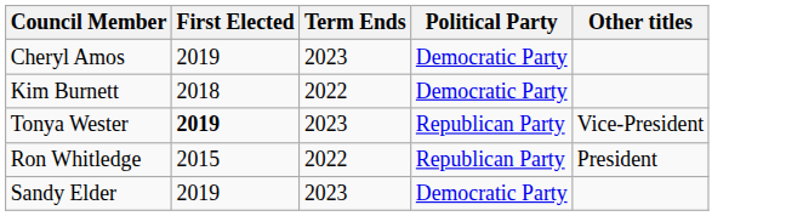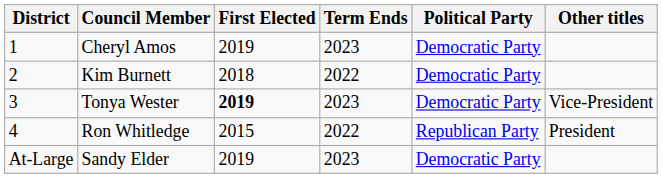 <table class="sortable wikitable">
 <tr>
+<th>District</th>
 <th>Council Member</th>
 <th>First Elected</th>
 <th>Term Ends</th>
 <th>Political Party</th>
 <th>Other titles</th>
 </tr>
 <tr>
+<td>1</td>
 <td>Cheryl Amos</td>
 <td>2019</td>
 <td>2023</td>
 <td><a href='#'>Democratic Party</a></td>
 <td></td>
 </tr>
 <tr>
+<td>2</td>
 <td>Kim Burnett</td>
 <td>2018</td>
 <td>2022</td>
 <td><a href='#'>Democratic Party</a></td>
 <td></td>
 </tr>
 <tr>
+<td>3</td>
 <td>Tonya Wester</td>
 <td><strong>2019</strong></td>
 <td>2023</td>
-<td><a href='#'>Republican Party</a></td>
+<td><a href='#'>Democratic Party</a></td>
 <td>Vice-President</td>
 </tr>
 <tr>
+<td>4</td>
 <td>Ron Whitledge</td>
 <td>2015</td>
 <td>2022</td>
 <td><a href='#'>Republican Party</a></td>
 <td>President</td>
 </tr>
 <tr>
+<td>At-Large</td>
 <td>Sandy Elder</td>
 <td>2019</td>
 <td>2023</td>
 <td><a href='#'>Democratic Party</a></td>
 <td></td>
 </tr>
 </table>
